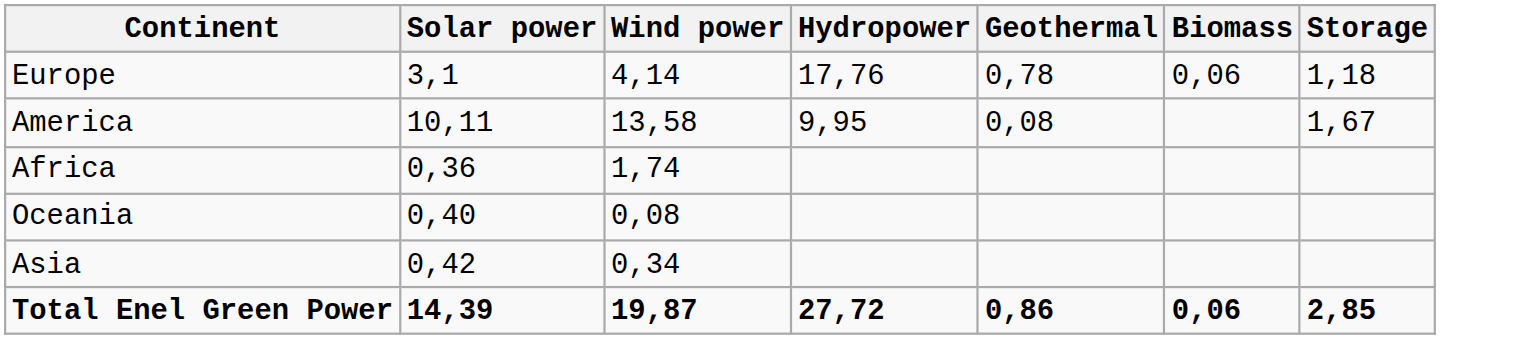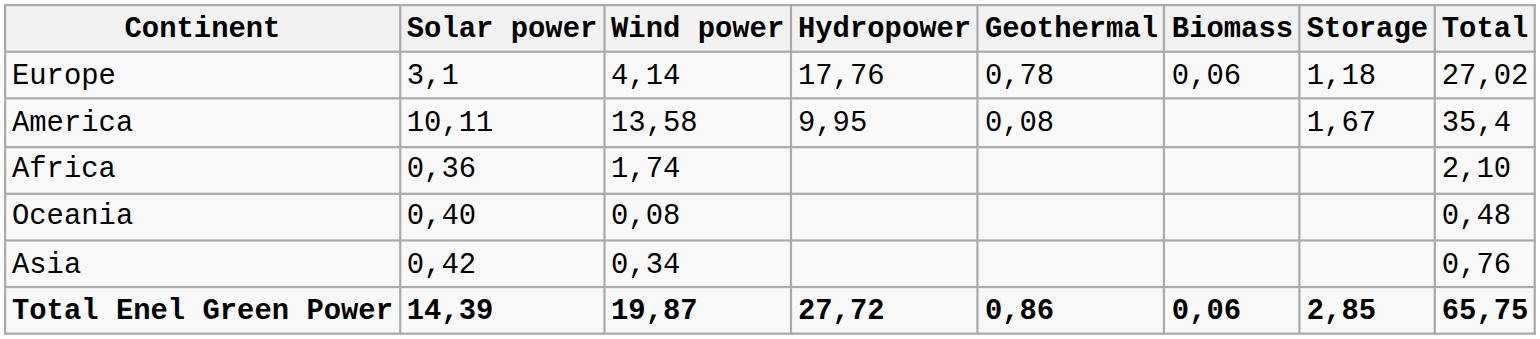 <table class="wikitable">
 <tr>
 <th>Continent</th>
 <th>Solar power</th>
 <th>Wind power</th>
 <th>Hydropower</th>
 <th>Geothermal</th>
 <th>Biomass</th>
 <th>Storage</th>
+<th>Total</th>
 </tr>
 <tr>
 <td>Europe</td>
 <td>3,1</td>
 <td>4,14</td>
 <td>17,76</td>
 <td>0,78</td>
 <td>0,06</td>
 <td>1,18</td>
+<td>27,02</td>
 </tr>
 <tr>
 <td>America</td>
 <td>10,11</td>
 <td>13,58</td>
 <td>9,95</td>
 <td>0,08</td>
 <td></td>
 <td>1,67</td>
+<td>35,4</td>
 </tr>
 <tr>
 <td>Africa</td>
 <td>0,36</td>
 <td>1,74</td>
 <td></td>
 <td></td>
 <td></td>
 <td></td>
+<td>2,10</td>
 </tr>
 <tr>
 <td>Oceania</td>
 <td>0,40</td>
 <td>0,08</td>
 <td></td>
 <td></td>
 <td></td>
 <td></td>
+<td>0,48</td>
 </tr>
 <tr>
 <td>Asia</td>
 <td>0,42</td>
 <td>0,34</td>
 <td></td>
 <td></td>
 <td></td>
 <td></td>
+<td>0,76</td>
 </tr>
 <tr>
 <td><strong>Total Enel Green Power</strong></td>
 <td><strong>14,39</strong></td>
 <td><strong>19,87</strong></td>
 <td><strong>27,72</strong></td>
 <td><strong>0,86</strong></td>
 <td><strong>0,06</strong></td>
 <td><strong>2,85</strong></td>
+<td><strong>65,75</strong></td>
 </tr>
 </table>
